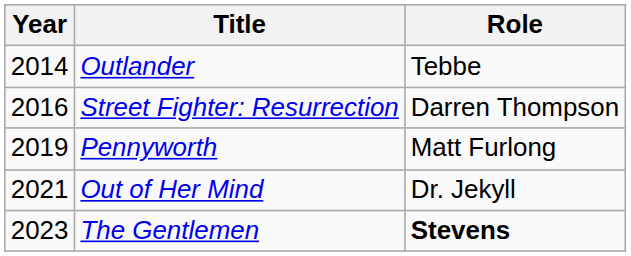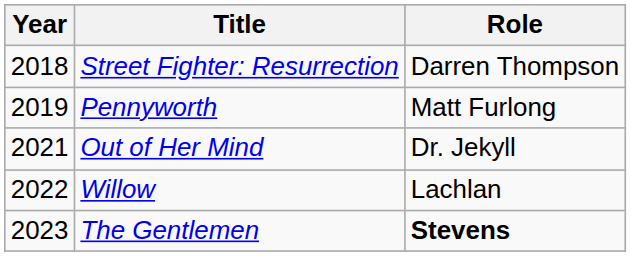 <table class="wikitable sortable">
 <tr>
 <th>Year</th>
 <th>Title</th>
 <th>Role</th>
 </tr>
 <tr>
-<td>2014</td>
-<td><a href='#'><em>Outlander</em></a></td>
-<td>Tebbe</td>
-</tr>
-<tr>
-<td>2016</td>
+<td>2018</td>
 <td><em><a href='#'>Street Fighter: Resurrection</a></em></td>
 <td>Darren Thompson</td>
 </tr>
 <tr>
 <td>2019</td>
 <td><em><a href='#'>Pennyworth</a></em></td>
 <td>Matt Furlong</td>
 </tr>
 <tr>
 <td>2021</td>
 <td><em><a href='#'>Out of Her Mind</a></em></td>
 <td>Dr. Jekyll</td>
 </tr>
 <tr>
+<td>2022</td>
+<td><em><a href='#'>Willow</a></em></td>
+<td>Lachlan</td>
+</tr>
+<tr>
 <td>2023</td>
 <td><em><a href='#'>The Gentlemen</a></em></td>
 <td><strong>Stevens</strong></td>
 </tr>
 </table>
